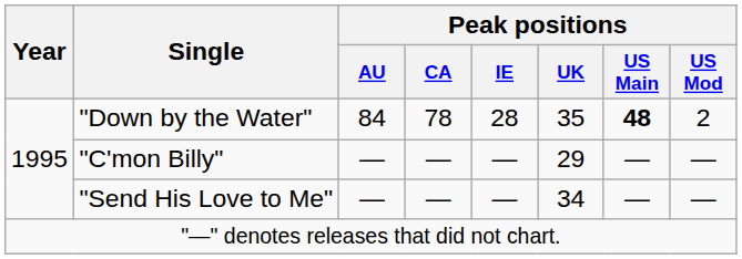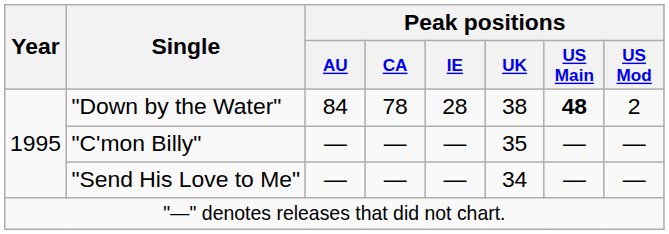 <table class="wikitable">
 <tr>
 <th rowspan="2">Year</th>
 <th style="width:160px;" rowspan="2">Single</th>
 <th colspan="11">Peak positions</th>
 </tr>
 <tr>
 <th style="width:3em;font-size:75%"><a href='#'>AU</a><br></th>
 <th style="width:3em;font-size:75%"><a href='#'>CA</a><br></th>
 <th style="width:3em;font-size:75%"><a href='#'>IE</a><br></th>
 <th style="width:3em;font-size:75%"><a href='#'>UK</a><br></th>
 <th style="width:3em;font-size:75%"><a href='#'>US Main</a><br></th>
 <th style="width:3em;font-size:75%"><a href='#'>US Mod</a><br></th>
 </tr>
 <tr>
 <td rowspan="3">1995</td>
 <td>"Down by the Water"</td>
 <td style="text-align:center;">84</td>
 <td style="text-align:center;">78</td>
 <td style="text-align:center;">28</td>
-<td style="text-align:center;">35</td>
+<td style="text-align:center;">38</td>
 <td style="text-align:center;"><strong>48</strong></td>
 <td style="text-align:center;">2</td>
 </tr>
 <tr>
 <td>"C'mon Billy"</td>
 <td style="text-align:center;">—</td>
 <td style="text-align:center;">—</td>
 <td style="text-align:center;">—</td>
-<td style="text-align:center;">29</td>
+<td style="text-align:center;">35</td>
 <td style="text-align:center;">—</td>
 <td style="text-align:center;">—</td>
 </tr>
 <tr>
 <td>"Send His Love to Me"</td>
 <td style="text-align:center;">—</td>
 <td style="text-align:center;">—</td>
 <td style="text-align:center;">—</td>
 <td style="text-align:center;">34</td>
 <td style="text-align:center;">—</td>
 <td style="text-align:center;">—</td>
 </tr>
 <tr>
 <td colspan="12" style="text-align:center; font-size:85%;">"—" denotes releases that did not chart.</td>
 </tr>
 </table>
